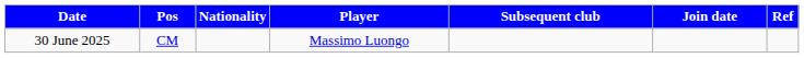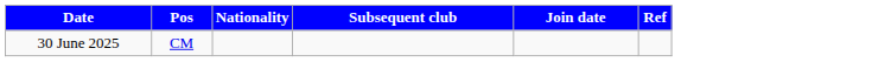 <table class="wikitable"  style="text-align:center; font-size:90%; ">
 <tr>
 <th style="background:#0000FF;color:#FFFFFF;width:130px;">Date</th>
 <th style="background:#0000FF;color:#FFFFFF;width:50px;">Pos</th>
 <th style="background:#0000FF;color:#FFFFFF;width:50px;">Nationality</th>
-<th style="background:#0000FF;color:#FFFFFF;width:175px;">Player</th>
 <th style="background:#0000FF;color:#FFFFFF;width:200px;">Subsequent club</th>
 <th style="background:#0000FF;color:#FFFFFF;width:110px;">Join date</th>
 <th style="background:#0000FF;color:#FFFFFF;width:25px;">Ref</th>
 </tr>
 <tr>
 <td>30 June 2025</td>
 <td><a href='#'>CM</a></td>
 <td></td>
-<td><a href='#'>Massimo Luongo</a></td>
 <td></td>
 <td></td>
 <td></td>
 </tr>
 </table>
